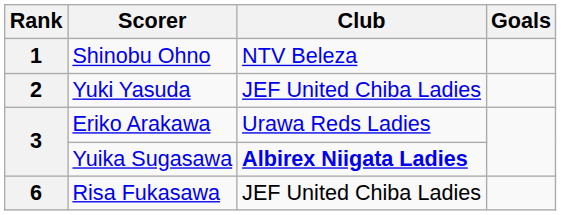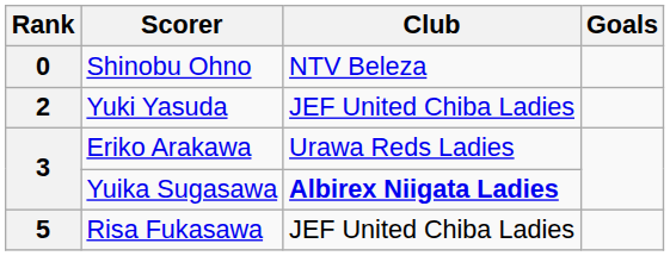 <table class="wikitable">
 <tr>
 <th>Rank</th>
 <th>Scorer</th>
 <th>Club</th>
 <th>Goals</th>
 </tr>
 <tr>
-<th>1</th>
+<th>0</th>
 <td> <a href='#'>Shinobu Ohno</a></td>
 <td><a href='#'>NTV Beleza</a></td>
 <td></td>
 </tr>
 <tr>
 <th>2</th>
 <td> <a href='#'>Yuki Yasuda</a></td>
 <td><a href='#'>JEF United Chiba Ladies</a></td>
 <td></td>
 </tr>
 <tr>
 <th rowspan=2>3</th>
 <td> <a href='#'>Eriko Arakawa</a></td>
 <td><a href='#'>Urawa Reds Ladies</a></td>
 <td rowspan=2></td>
 </tr>
 <tr>
 <td> <a href='#'>Yuika Sugasawa</a></td>
 <td><strong><a href='#'>Albirex Niigata Ladies</a></strong></td>
 </tr>
 <tr>
-<th>6</th>
+<th>5</th>
 <td> <a href='#'>Risa Fukasawa</a></td>
 <td>JEF United Chiba Ladies</td>
 <td></td>
 </tr>
 </table>
